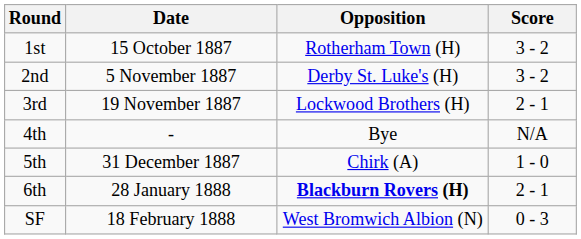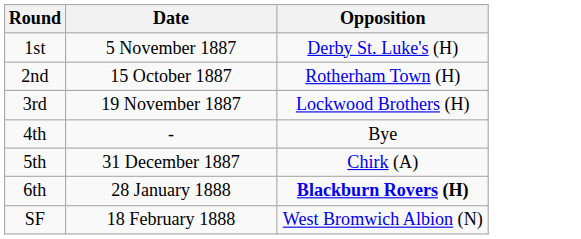 <table class="wikitable plainrowheaders" style="text-align:center;margin:0">
 <tr>
 <th scope="col" style="width:25px">Round</th>
 <th scope="col" style="width:180px">Date</th>
 <th scope="col" style="width:180px">Opposition</th>
-<th scope="col" style="width:70px">Score</th>
 </tr>
 <tr>
 <td scope="row" style="text-align:center">1st</td>
-<td>15 October 1887</td>
-<td><a href='#'>Rotherham Town</a> (H)</td>
-<td>3 - 2</td>
+<td>5 November 1887</td>
+<td><a href='#'>Derby St. Luke's</a> (H)</td>
 </tr>
 <tr>
 <td scope="row" style="text-align:center">2nd</td>
-<td>5 November 1887</td>
-<td><a href='#'>Derby St. Luke's</a> (H)</td>
-<td>3 - 2</td>
+<td>15 October 1887</td>
+<td><a href='#'>Rotherham Town</a> (H)</td>
 </tr>
 <tr>
 <td scope="row" style="text-align:center">3rd</td>
 <td>19 November 1887</td>
 <td><a href='#'>Lockwood Brothers</a> (H)</td>
-<td>2 - 1</td>
 </tr>
 <tr>
 <td scope="row" style="text-align:center">4th</td>
 <td>-</td>
 <td>Bye</td>
-<td>N/A</td>
 </tr>
 <tr>
 <td scope="row" style="text-align:center">5th</td>
 <td>31 December 1887</td>
 <td><a href='#'>Chirk</a> (A)</td>
-<td>1 - 0</td>
 </tr>
 <tr>
 <td>6th</td>
 <td>28 January 1888</td>
 <td><strong><a href='#'>Blackburn Rovers</a> (H)</strong></td>
-<td>2 - 1</td>
 </tr>
 <tr>
 <td>SF</td>
 <td>18 February 1888</td>
 <td><a href='#'>West Bromwich Albion</a> (N)</td>
-<td>0 - 3</td>
 </tr>
 </table>
